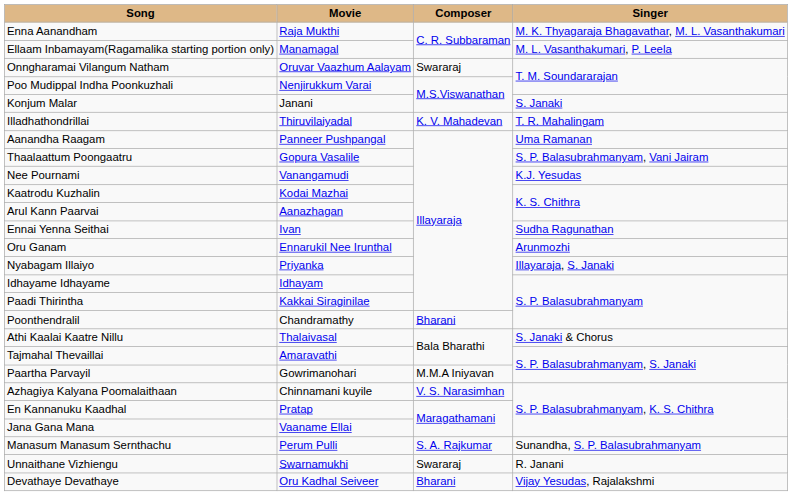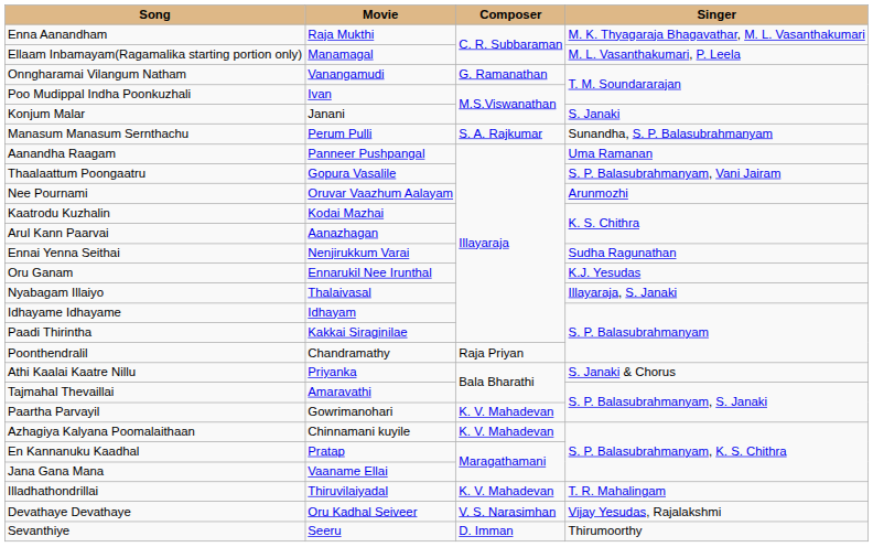 <table class="wikitable">
 <tr>
 <th style="background:#DEB887">Song</th>
 <th style="background:#DEB887">Movie</th>
 <th style="background:#DEB887">Composer</th>
 <th style="background:#DEB887">Singer</th>
 </tr>
 <tr>
 <td>Enna Aanandham</td>
 <td><a href='#'>Raja Mukthi</a></td>
 <td rowspan=2><a href='#'>C. R. Subbaraman</a></td>
 <td><a href='#'>M. K. Thyagaraja Bhagavathar</a>, <a href='#'>M. L. Vasanthakumari</a></td>
 </tr>
 <tr>
 <td>Ellaam Inbamayam(Ragamalika starting portion only)</td>
 <td><a href='#'>Manamagal</a></td>
 <td><a href='#'>M. L. Vasanthakumari</a>, <a href='#'>P. Leela</a></td>
 </tr>
 <tr>
 <td>Onngharamai Vilangum Natham</td>
-<td><a href='#'>Oruvar Vaazhum Aalayam</a></td>
-<td>Swararaj</td>
+<td><a href='#'>Vanangamudi</a></td>
+<td><a href='#'>G. Ramanathan</a></td>
 <td rowspan=2><a href='#'>T. M. Soundararajan</a></td>
 </tr>
 <tr>
 <td>Poo Mudippal Indha Poonkuzhali</td>
-<td><a href='#'>Nenjirukkum Varai</a></td>
+<td><a href='#'>Ivan</a></td>
 <td rowspan="2"><a href='#'>M.S.Viswanathan</a></td>
 </tr>
 <tr>
 <td>Konjum Malar</td>
 <td>Janani</td>
 <td><a href='#'>S. Janaki</a></td>
 </tr>
 <tr>
-<td>Illadhathondrillai</td>
-<td><a href='#'>Thiruvilaiyadal</a></td>
-<td><a href='#'>K. V. Mahadevan</a></td>
-<td><a href='#'>T. R. Mahalingam</a></td>
+<td>Manasum Manasum Sernthachu</td>
+<td><a href='#'>Perum Pulli</a></td>
+<td><a href='#'>S. A. Rajkumar</a></td>
+<td>Sunandha, <a href='#'>S. P. Balasubrahmanyam</a></td>
 </tr>
 <tr>
 <td>Aanandha Raagam</td>
 <td><a href='#'>Panneer Pushpangal</a></td>
 <td rowspan="10"><a href='#'>Illayaraja</a></td>
 <td><a href='#'>Uma Ramanan</a></td>
 </tr>
 <tr>
 <td>Thaalaattum Poongaatru</td>
 <td><a href='#'>Gopura Vasalile</a></td>
 <td><a href='#'>S. P. Balasubrahmanyam</a>, <a href='#'>Vani Jairam</a></td>
 </tr>
 <tr>
 <td>Nee Pournami</td>
-<td><a href='#'>Vanangamudi</a></td>
-<td><a href='#'>K.J. Yesudas</a></td>
+<td><a href='#'>Oruvar Vaazhum Aalayam</a></td>
+<td><a href='#'>Arunmozhi</a></td>
 </tr>
 <tr>
 <td>Kaatrodu Kuzhalin</td>
 <td><a href='#'>Kodai Mazhai</a></td>
 <td rowspan="2"><a href='#'>K. S. Chithra</a></td>
 </tr>
 <tr>
 <td>Arul Kann Paarvai</td>
 <td><a href='#'>Aanazhagan</a></td>
 </tr>
 <tr>
 <td>Ennai Yenna Seithai</td>
-<td><a href='#'>Ivan</a></td>
+<td><a href='#'>Nenjirukkum Varai</a></td>
 <td><a href='#'>Sudha Ragunathan</a></td>
 </tr>
 <tr>
 <td>Oru Ganam</td>
 <td><a href='#'>Ennarukil Nee Irunthal</a></td>
-<td><a href='#'>Arunmozhi</a></td>
+<td><a href='#'>K.J. Yesudas</a></td>
 </tr>
 <tr>
 <td>Nyabagam Illaiyo</td>
-<td><a href='#'>Priyanka</a></td>
+<td><a href='#'>Thalaivasal</a></td>
 <td><a href='#'>Illayaraja</a>, <a href='#'>S. Janaki</a></td>
 </tr>
 <tr>
 <td>Idhayame Idhayame</td>
 <td><a href='#'>Idhayam</a></td>
 <td rowspan=3><a href='#'>S. P. Balasubrahmanyam</a></td>
 </tr>
 <tr>
 <td>Paadi Thirintha</td>
 <td><a href='#'>Kakkai Siraginilae</a></td>
 </tr>
 <tr>
 <td>Poonthendralil</td>
 <td>Chandramathy</td>
-<td><a href='#'>Bharani</a></td>
+<td>Raja Priyan</td>
 </tr>
 <tr>
 <td>Athi Kaalai Kaatre Nillu</td>
-<td><a href='#'>Thalaivasal</a></td>
+<td><a href='#'>Priyanka</a></td>
 <td rowspan=2>Bala Bharathi</td>
 <td><a href='#'>S. Janaki</a> & Chorus</td>
 </tr>
 <tr>
 <td>Tajmahal Thevaillai</td>
 <td><a href='#'>Amaravathi</a></td>
 <td rowspan=2><a href='#'>S. P. Balasubrahmanyam</a>, <a href='#'>S. Janaki</a></td>
 </tr>
 <tr>
 <td>Paartha Parvayil</td>
 <td>Gowrimanohari</td>
-<td>M.M.A Iniyavan</td>
+<td><a href='#'>K. V. Mahadevan</a></td>
 </tr>
 <tr>
 <td>Azhagiya Kalyana Poomalaithaan</td>
 <td>Chinnamani kuyile</td>
-<td><a href='#'>V. S. Narasimhan</a></td>
+<td><a href='#'>K. V. Mahadevan</a></td>
 <td rowspan=3><a href='#'>S. P. Balasubrahmanyam</a>, <a href='#'>K. S. Chithra</a></td>
 </tr>
 <tr>
 <td>En Kannanuku Kaadhal</td>
 <td><a href='#'>Pratap</a></td>
 <td rowspan=2><a href='#'>Maragathamani</a></td>
 </tr>
 <tr>
 <td>Jana Gana Mana</td>
 <td><a href='#'>Vaaname Ellai</a></td>
 </tr>
 <tr>
-<td>Manasum Manasum Sernthachu</td>
-<td><a href='#'>Perum Pulli</a></td>
-<td><a href='#'>S. A. Rajkumar</a></td>
-<td>Sunandha, <a href='#'>S. P. Balasubrahmanyam</a></td>
-</tr>
-<tr>
-<td>Unnaithane Vizhiengu</td>
-<td><a href='#'>Swarnamukhi</a></td>
-<td>Swararaj</td>
-<td>R. Janani</td>
+<td>Illadhathondrillai</td>
+<td><a href='#'>Thiruvilaiyadal</a></td>
+<td><a href='#'>K. V. Mahadevan</a></td>
+<td><a href='#'>T. R. Mahalingam</a></td>
 </tr>
 <tr>
 <td>Devathaye Devathaye</td>
 <td><a href='#'>Oru Kadhal Seiveer</a></td>
-<td><a href='#'>Bharani</a></td>
+<td><a href='#'>V. S. Narasimhan</a></td>
 <td><a href='#'>Vijay Yesudas</a>, Rajalakshmi</td>
 </tr>
+<tr>
+<td>Sevanthiye</td>
+<td><a href='#'>Seeru</a></td>
+<td><a href='#'>D. Imman</a></td>
+<td>Thirumoorthy</td>
+</tr>
 </table>
